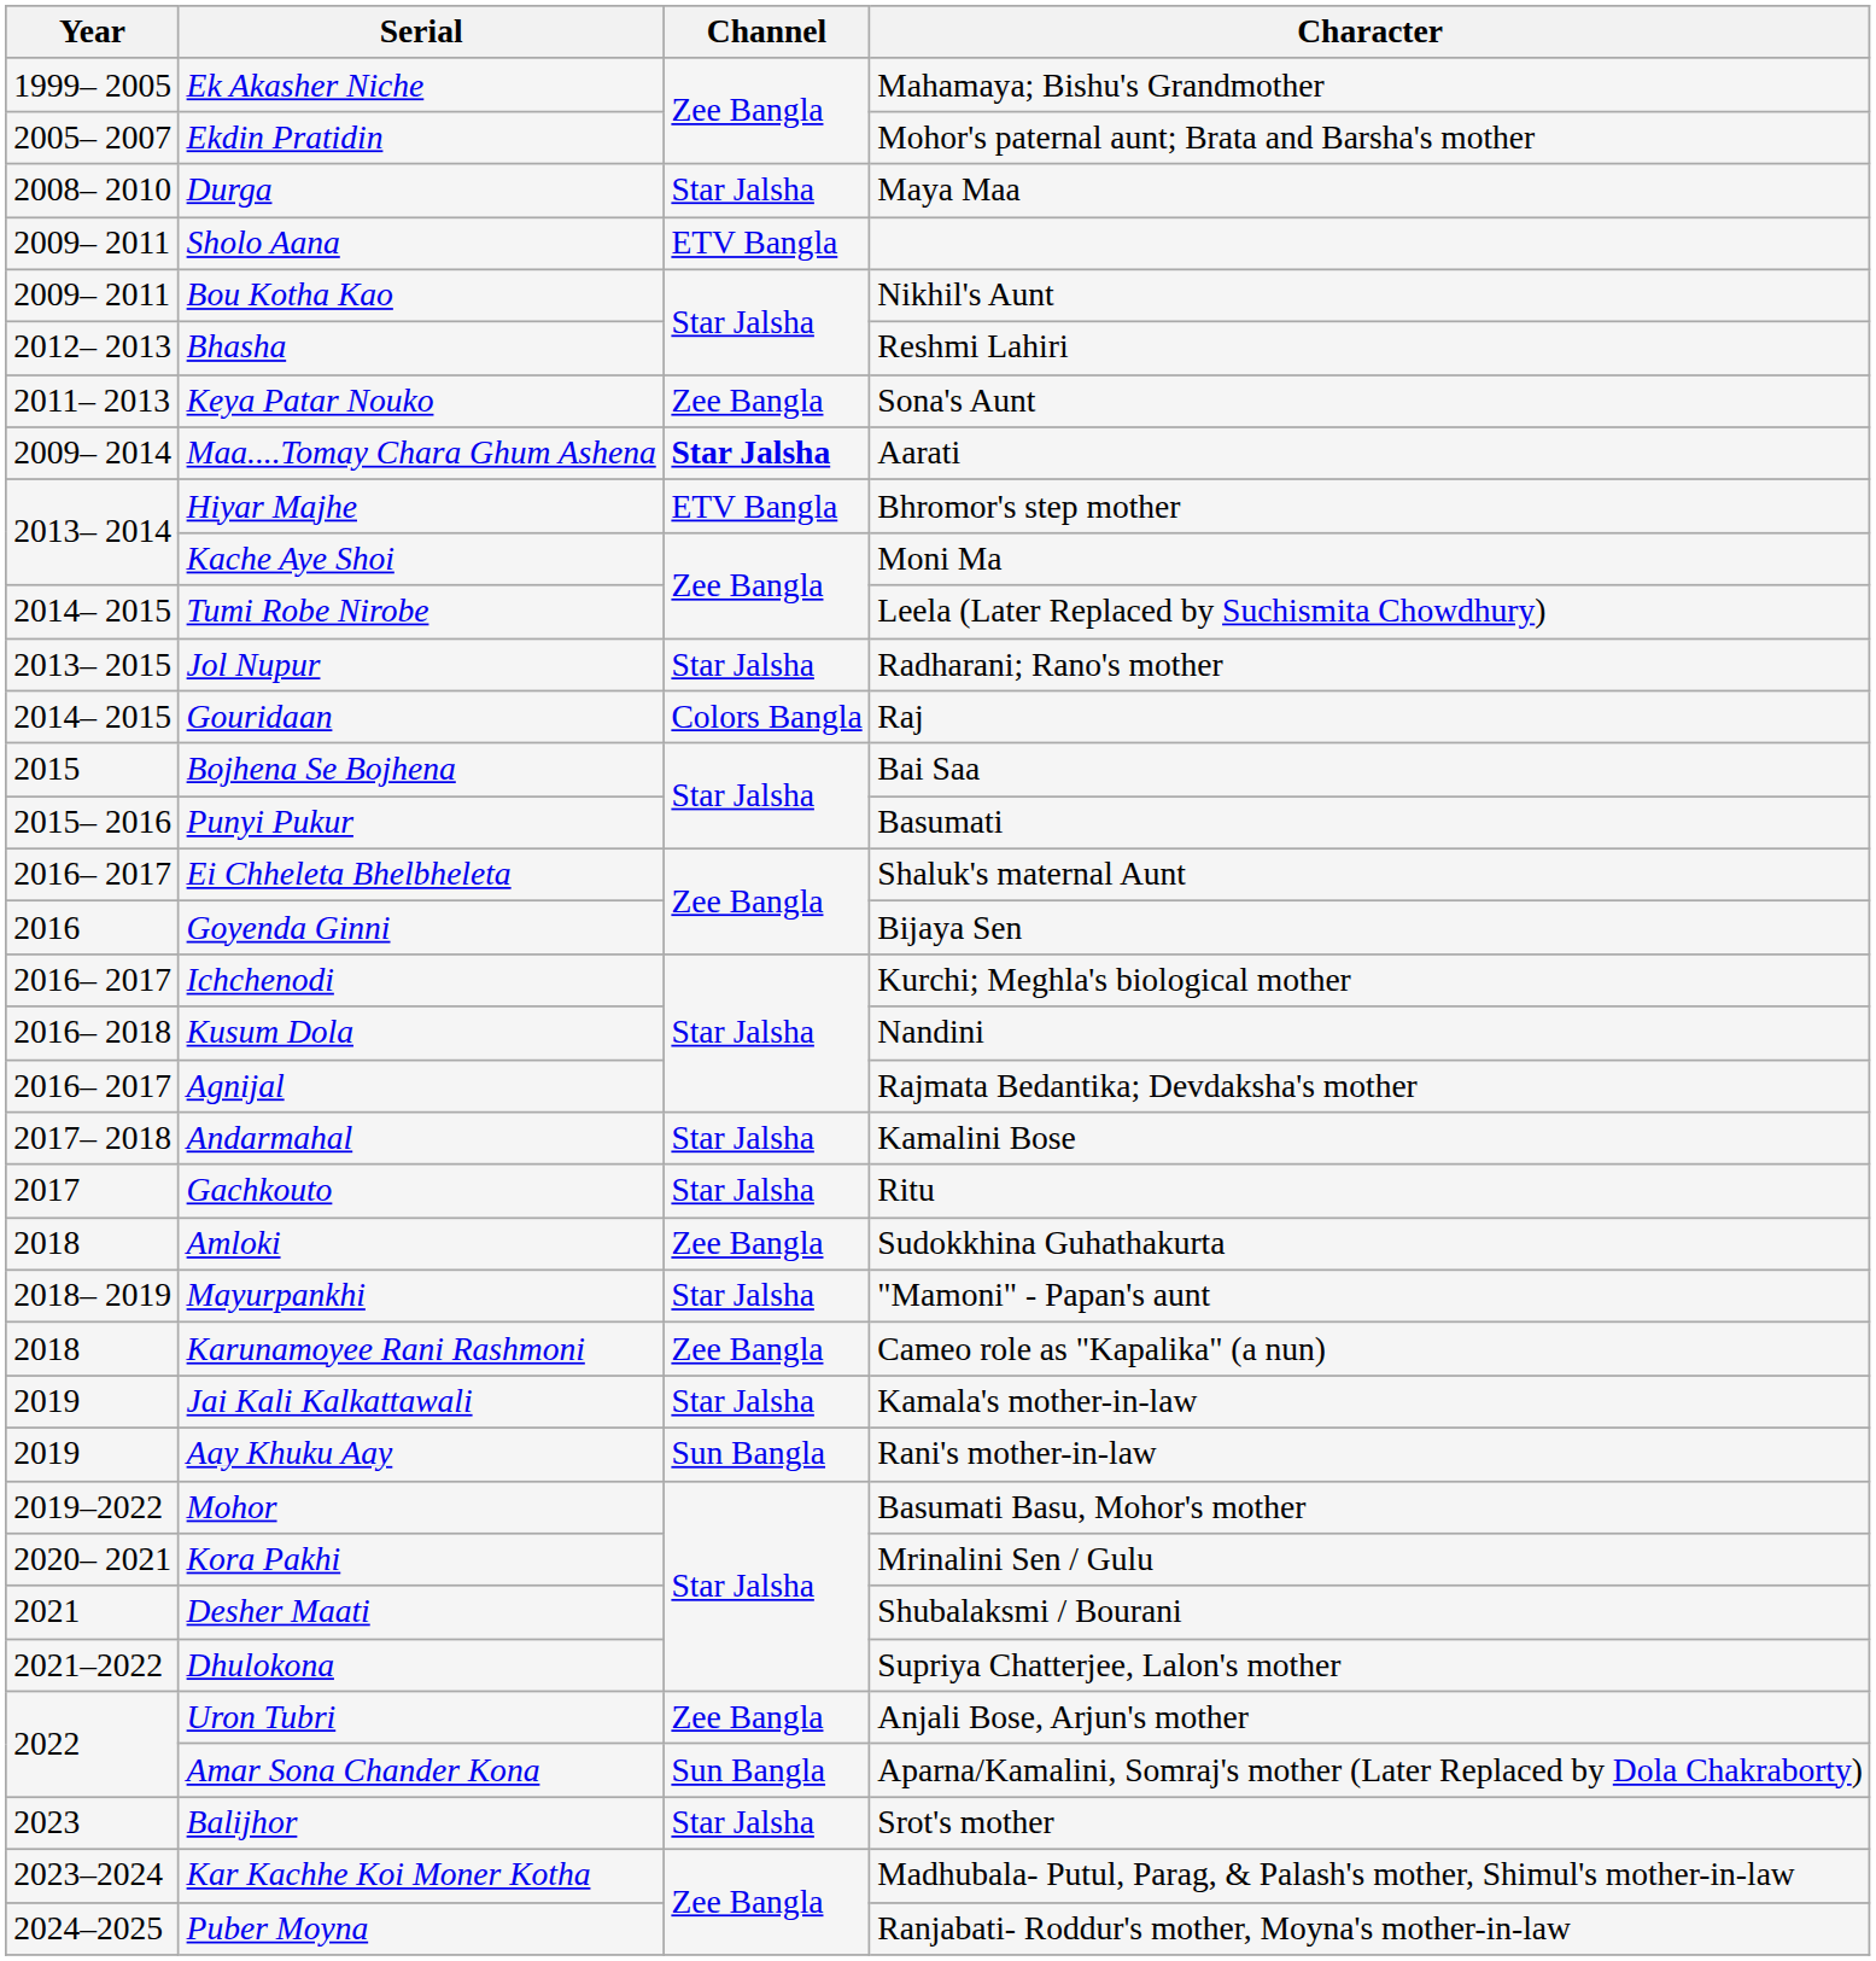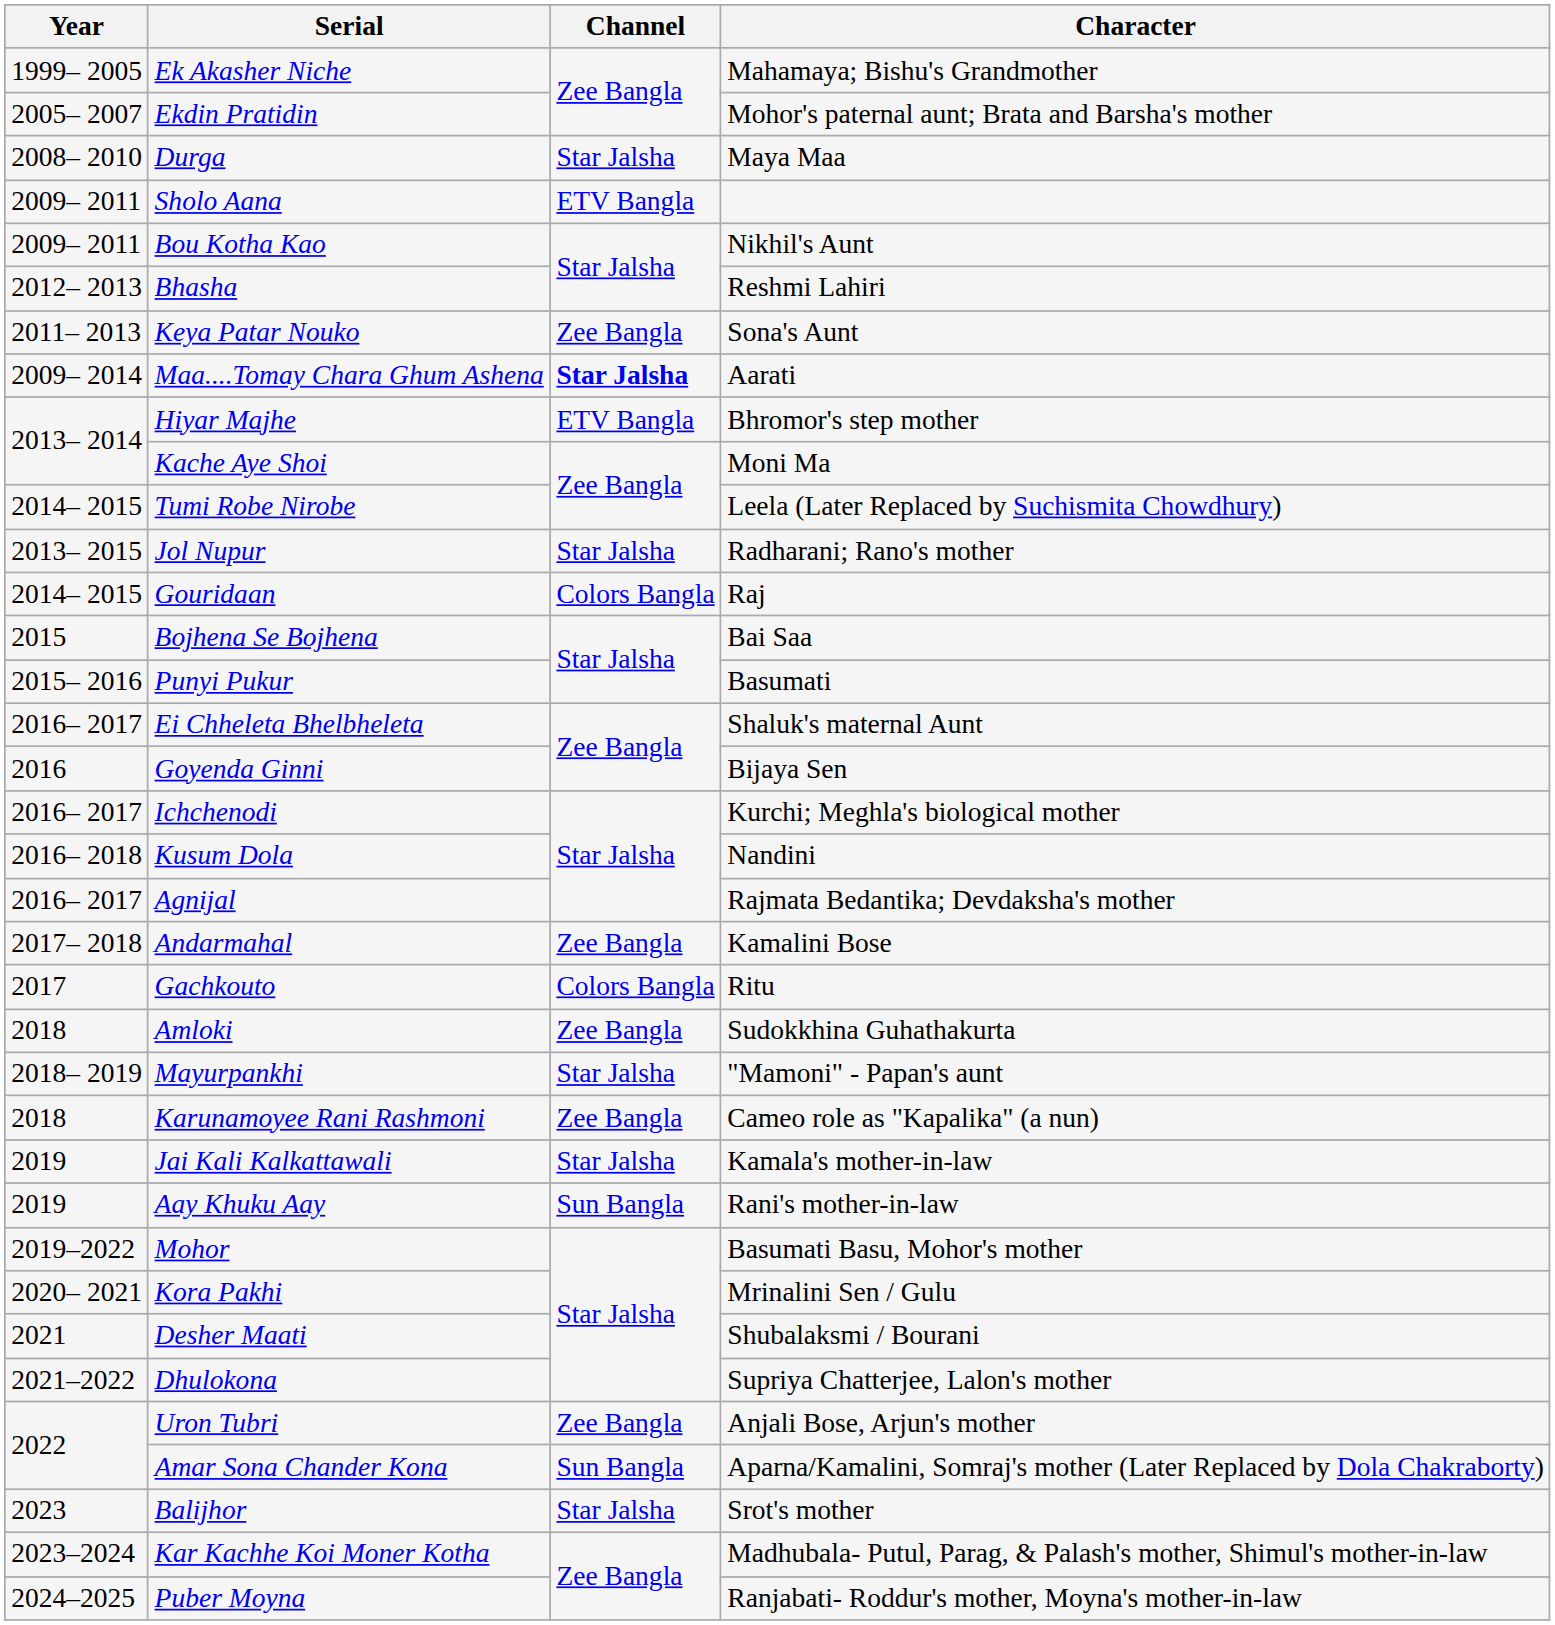 <table class="wikitable sortable" style="background:#F5F5F5;">
 <tr>
 <th>Year</th>
 <th>Serial</th>
 <th>Channel</th>
 <th>Character</th>
 </tr>
 <tr>
 <td>1999– 2005</td>
 <td><em><a href='#'>Ek Akasher Niche</a></em></td>
 <td rowspan="2"><a href='#'>Zee Bangla</a></td>
 <td>Mahamaya; Bishu's Grandmother</td>
 </tr>
 <tr>
 <td>2005– 2007</td>
 <td><em><a href='#'>Ekdin Pratidin</a></em></td>
 <td>Mohor's paternal aunt; Brata and Barsha's mother</td>
 </tr>
 <tr>
 <td>2008– 2010</td>
 <td><em><a href='#'>Durga</a></em></td>
 <td><a href='#'>Star Jalsha</a></td>
 <td>Maya Maa</td>
 </tr>
 <tr>
 <td>2009– 2011</td>
 <td><em><a href='#'>Sholo Aana</a></em></td>
 <td><a href='#'>ETV Bangla</a></td>
 <td></td>
 </tr>
 <tr>
 <td>2009– 2011</td>
 <td><em><a href='#'>Bou Kotha Kao</a></em></td>
 <td rowspan="2"><a href='#'>Star Jalsha</a></td>
 <td>Nikhil's Aunt</td>
 </tr>
 <tr>
 <td>2012– 2013</td>
 <td><em><a href='#'>Bhasha</a></em></td>
 <td>Reshmi Lahiri</td>
 </tr>
 <tr>
 <td>2011– 2013</td>
 <td><em><a href='#'>Keya Patar Nouko</a></em></td>
 <td><a href='#'>Zee Bangla</a></td>
 <td>Sona's Aunt</td>
 </tr>
 <tr>
 <td>2009– 2014</td>
 <td><em><a href='#'>Maa....Tomay Chara Ghum Ashena</a></em></td>
 <td><strong><a href='#'>Star Jalsha</a></strong></td>
 <td>Aarati</td>
 </tr>
 <tr>
 <td rowspan="2">2013– 2014</td>
 <td><em><a href='#'>Hiyar Majhe</a></em></td>
 <td><a href='#'>ETV Bangla</a></td>
 <td>Bhromor's step mother</td>
 </tr>
 <tr>
 <td><em><a href='#'>Kache Aye Shoi</a></em></td>
 <td rowspan="2"><a href='#'>Zee Bangla</a></td>
 <td>Moni Ma</td>
 </tr>
 <tr>
 <td>2014– 2015</td>
 <td><em><a href='#'>Tumi Robe Nirobe</a></em></td>
 <td>Leela (Later Replaced by <a href='#'>Suchismita Chowdhury</a>)</td>
 </tr>
 <tr>
 <td>2013– 2015</td>
 <td><em><a href='#'>Jol Nupur</a></em></td>
 <td><a href='#'>Star Jalsha</a></td>
 <td>Radharani; Rano's mother</td>
 </tr>
 <tr>
 <td>2014– 2015</td>
 <td><em><a href='#'>Gouridaan</a></em></td>
 <td><a href='#'>Colors Bangla</a></td>
 <td>Raj</td>
 </tr>
 <tr>
 <td>2015</td>
 <td><em><a href='#'>Bojhena Se Bojhena</a></em></td>
 <td rowspan="2"><a href='#'>Star Jalsha</a></td>
 <td>Bai Saa</td>
 </tr>
 <tr>
 <td>2015– 2016</td>
 <td><em><a href='#'>Punyi Pukur</a></em></td>
 <td>Basumati</td>
 </tr>
 <tr>
 <td>2016– 2017</td>
 <td><em><a href='#'>Ei Chheleta Bhelbheleta</a></em></td>
 <td rowspan="2"><a href='#'>Zee Bangla</a></td>
 <td>Shaluk's maternal Aunt</td>
 </tr>
 <tr>
 <td>2016</td>
 <td><em><a href='#'>Goyenda Ginni</a></em></td>
 <td>Bijaya Sen</td>
 </tr>
 <tr>
 <td>2016– 2017</td>
 <td><em><a href='#'>Ichchenodi</a></em></td>
 <td rowspan="3"><a href='#'>Star Jalsha</a></td>
 <td>Kurchi; Meghla's biological mother</td>
 </tr>
 <tr>
 <td>2016– 2018</td>
 <td><em><a href='#'>Kusum Dola</a></em></td>
 <td>Nandini</td>
 </tr>
 <tr>
 <td>2016– 2017</td>
 <td><em><a href='#'>Agnijal</a></em></td>
 <td>Rajmata Bedantika; Devdaksha's mother</td>
 </tr>
 <tr>
 <td>2017– 2018</td>
 <td><em><a href='#'>Andarmahal</a></em></td>
-<td><a href='#'>Star Jalsha</a></td>
+<td><a href='#'>Zee Bangla</a></td>
 <td>Kamalini Bose</td>
 </tr>
 <tr>
 <td>2017</td>
 <td><em><a href='#'>Gachkouto</a></em></td>
-<td><a href='#'>Star Jalsha</a></td>
+<td><a href='#'>Colors Bangla</a></td>
 <td>Ritu</td>
 </tr>
 <tr>
 <td>2018</td>
 <td><em><a href='#'>Amloki</a></em></td>
 <td><a href='#'>Zee Bangla</a></td>
 <td>Sudokkhina Guhathakurta</td>
 </tr>
 <tr>
 <td>2018– 2019</td>
 <td><em><a href='#'>Mayurpankhi</a></em></td>
 <td><a href='#'>Star Jalsha</a></td>
 <td>"Mamoni" - Papan's aunt</td>
 </tr>
 <tr>
 <td>2018</td>
 <td><em><a href='#'>Karunamoyee Rani Rashmoni</a></em></td>
 <td><a href='#'>Zee Bangla</a></td>
 <td>Cameo role as "Kapalika" (a nun)</td>
 </tr>
 <tr>
 <td>2019</td>
 <td><em><a href='#'>Jai Kali Kalkattawali</a></em></td>
 <td><a href='#'>Star Jalsha</a></td>
 <td>Kamala's mother-in-law</td>
 </tr>
 <tr>
 <td>2019</td>
 <td><em><a href='#'>Aay Khuku Aay</a></em></td>
 <td><a href='#'>Sun Bangla</a></td>
 <td>Rani's mother-in-law</td>
 </tr>
 <tr>
 <td>2019–2022</td>
 <td><em><a href='#'>Mohor</a></em></td>
 <td rowspan="4"><a href='#'>Star Jalsha</a></td>
 <td>Basumati Basu, Mohor's mother</td>
 </tr>
 <tr>
 <td>2020– 2021</td>
 <td><em><a href='#'>Kora Pakhi</a></em></td>
 <td>Mrinalini Sen / Gulu</td>
 </tr>
 <tr>
 <td>2021</td>
 <td><em><a href='#'>Desher Maati</a></em></td>
 <td>Shubalaksmi / Bourani</td>
 </tr>
 <tr>
 <td>2021–2022</td>
 <td><em><a href='#'>Dhulokona</a></em></td>
 <td>Supriya Chatterjee, Lalon's mother</td>
 </tr>
 <tr>
 <td rowspan="2">2022</td>
 <td><em><a href='#'>Uron Tubri</a></em></td>
 <td><a href='#'>Zee Bangla</a></td>
 <td>Anjali Bose, Arjun's mother</td>
 </tr>
 <tr>
 <td><em><a href='#'>Amar Sona Chander Kona</a></em></td>
 <td><a href='#'>Sun Bangla</a></td>
 <td>Aparna/Kamalini, Somraj's mother (Later Replaced by <a href='#'>Dola Chakraborty</a>)</td>
 </tr>
 <tr>
 <td>2023</td>
 <td><em><a href='#'>Balijhor</a></em></td>
 <td><a href='#'>Star Jalsha</a></td>
 <td>Srot's mother</td>
 </tr>
 <tr>
 <td>2023–2024</td>
 <td><em><a href='#'>Kar Kachhe Koi Moner Kotha</a></em></td>
 <td rowspan="2"><a href='#'>Zee Bangla</a></td>
 <td>Madhubala- Putul, Parag, & Palash's mother, Shimul's mother-in-law</td>
 </tr>
 <tr>
 <td>2024–2025</td>
 <td><em><a href='#'>Puber Moyna</a></em></td>
 <td>Ranjabati- Roddur's mother, Moyna's mother-in-law</td>
 </tr>
 </table>
